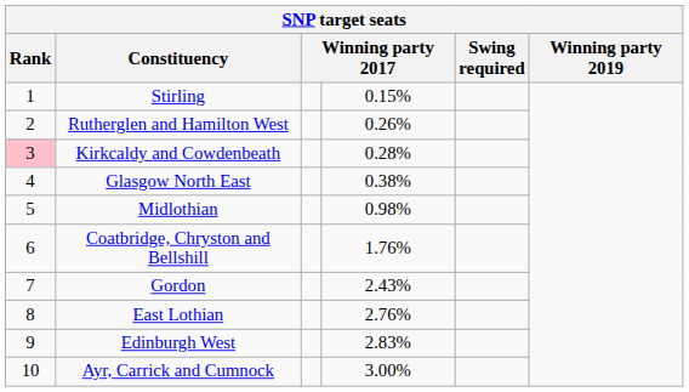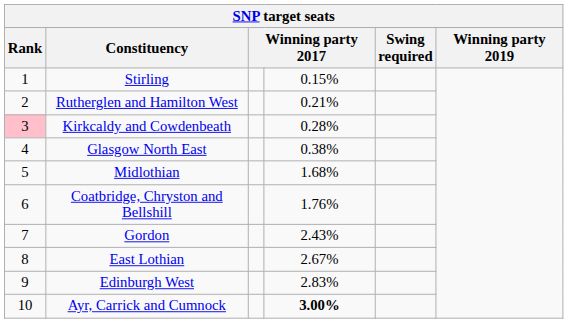 <table class="wikitable plainrowheaders sortable" style="text-align:center">
 <tr>
 <th colspan=7><a href='#'>SNP</a> target seats</th>
 </tr>
 <tr>
 <th>Rank</th>
 <th>Constituency</th>
 <th colspan=2>Winning party 2017</th>
 <th>Swing<br>required</th>
 <th colspan=2>Winning party 2019</th>
 </tr>
 <tr>
 <td>1</td>
 <td><a href='#'>Stirling</a></td>
 <td></td>
 <td>0.15%</td>
 <td></td>
 </tr>
 <tr>
 <td>2</td>
 <td><a href='#'>Rutherglen and Hamilton West</a></td>
 <td></td>
-<td>0.26%</td>
+<td>0.21%</td>
 <td></td>
 </tr>
 <tr>
 <td style="background: pink;">3</td>
 <td><a href='#'>Kirkcaldy and Cowdenbeath</a></td>
 <td></td>
 <td>0.28%</td>
 <td></td>
 </tr>
 <tr>
 <td>4</td>
 <td><a href='#'>Glasgow North East</a></td>
 <td></td>
 <td>0.38%</td>
 <td></td>
 </tr>
 <tr>
 <td>5</td>
 <td><a href='#'>Midlothian</a></td>
 <td></td>
-<td>0.98%</td>
+<td>1.68%</td>
 <td></td>
 </tr>
 <tr>
 <td>6</td>
 <td><a href='#'>Coatbridge, Chryston and Bellshill</a></td>
 <td></td>
 <td>1.76%</td>
 <td></td>
 </tr>
 <tr>
 <td>7</td>
 <td><a href='#'>Gordon</a></td>
 <td></td>
 <td>2.43%</td>
 <td></td>
 </tr>
 <tr>
 <td>8</td>
 <td><a href='#'>East Lothian</a></td>
 <td></td>
-<td>2.76%</td>
+<td>2.67%</td>
 <td></td>
 </tr>
 <tr>
 <td>9</td>
 <td><a href='#'>Edinburgh West</a></td>
 <td></td>
 <td>2.83%</td>
 <td></td>
 </tr>
 <tr>
 <td>10</td>
 <td><a href='#'>Ayr, Carrick and Cumnock</a></td>
 <td></td>
-<td>3.00%</td>
+<td><strong>3.00%</strong></td>
 <td></td>
 </tr>
 </table>
